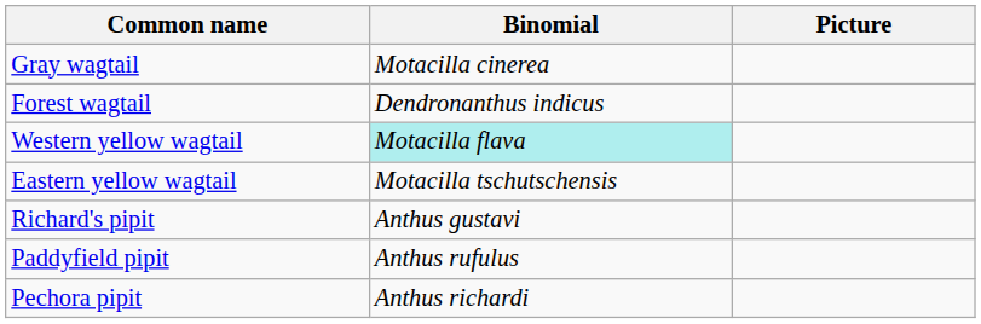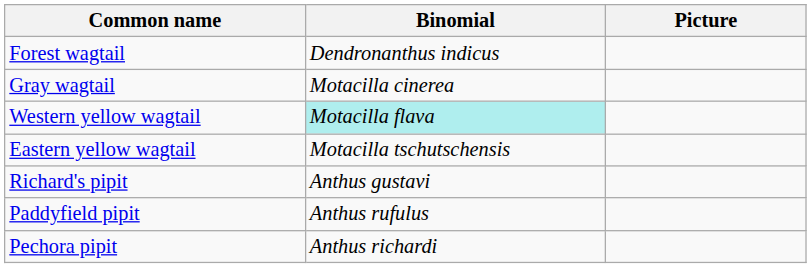 <table width=50% class="wikitable">
 <tr>
 <th width=30%>Common name</th>
 <th width=30%>Binomial</th>
 <th width=20%>Picture</th>
 </tr>
 <tr>
-<td><a href='#'>Gray wagtail</a></td>
-<td><em>Motacilla cinerea</em></td>
+<td><a href='#'>Forest wagtail</a></td>
+<td><em>Dendronanthus indicus</em></td>
 <td></td>
 </tr>
 <tr>
-<td><a href='#'>Forest wagtail</a></td>
-<td><em>Dendronanthus indicus</em></td>
+<td><a href='#'>Gray wagtail</a></td>
+<td><em>Motacilla cinerea</em></td>
 <td></td>
 </tr>
 <tr>
 <td><a href='#'>Western yellow wagtail</a></td>
 <td style="background: paleturquoise;"><em>Motacilla flava</em></td>
 <td></td>
 </tr>
 <tr>
 <td><a href='#'>Eastern yellow wagtail</a></td>
 <td><em>Motacilla tschutschensis</em></td>
 <td></td>
 </tr>
 <tr>
 <td><a href='#'>Richard's pipit</a></td>
 <td><em>Anthus gustavi</em></td>
 <td></td>
 </tr>
 <tr>
 <td><a href='#'>Paddyfield pipit</a></td>
 <td><em>Anthus rufulus</em></td>
 <td></td>
 </tr>
 <tr>
 <td><a href='#'>Pechora pipit</a></td>
 <td><em>Anthus richardi</em></td>
 <td></td>
 </tr>
 </table>
